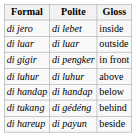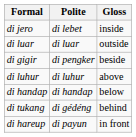 <table class="wikitable">
 <tr>
 <th>Formal</th>
 <th>Polite</th>
 <th>Gloss</th>
 </tr>
 <tr>
 <td><em>di jero</em></td>
 <td><em>di lebet</em></td>
 <td>inside</td>
 </tr>
 <tr>
 <td><em>di luar</em></td>
 <td><em>di luar</em></td>
 <td>outside</td>
 </tr>
 <tr>
 <td><em>di gigir</em></td>
 <td><em>di pengker</em></td>
-<td>in front</td>
+<td>beside</td>
 </tr>
 <tr>
 <td><em>di luhur</em></td>
 <td><em>di luhur</em></td>
 <td>above</td>
 </tr>
 <tr>
 <td><em>di handap</em></td>
 <td><em>di handap</em></td>
 <td>below</td>
 </tr>
 <tr>
 <td><em>di tukang</em></td>
 <td><em>di gédéng</em></td>
 <td>behind</td>
 </tr>
 <tr>
 <td><em>di hareup</em></td>
 <td><em>di payun</em></td>
-<td>beside</td>
+<td>in front</td>
 </tr>
 </table>
